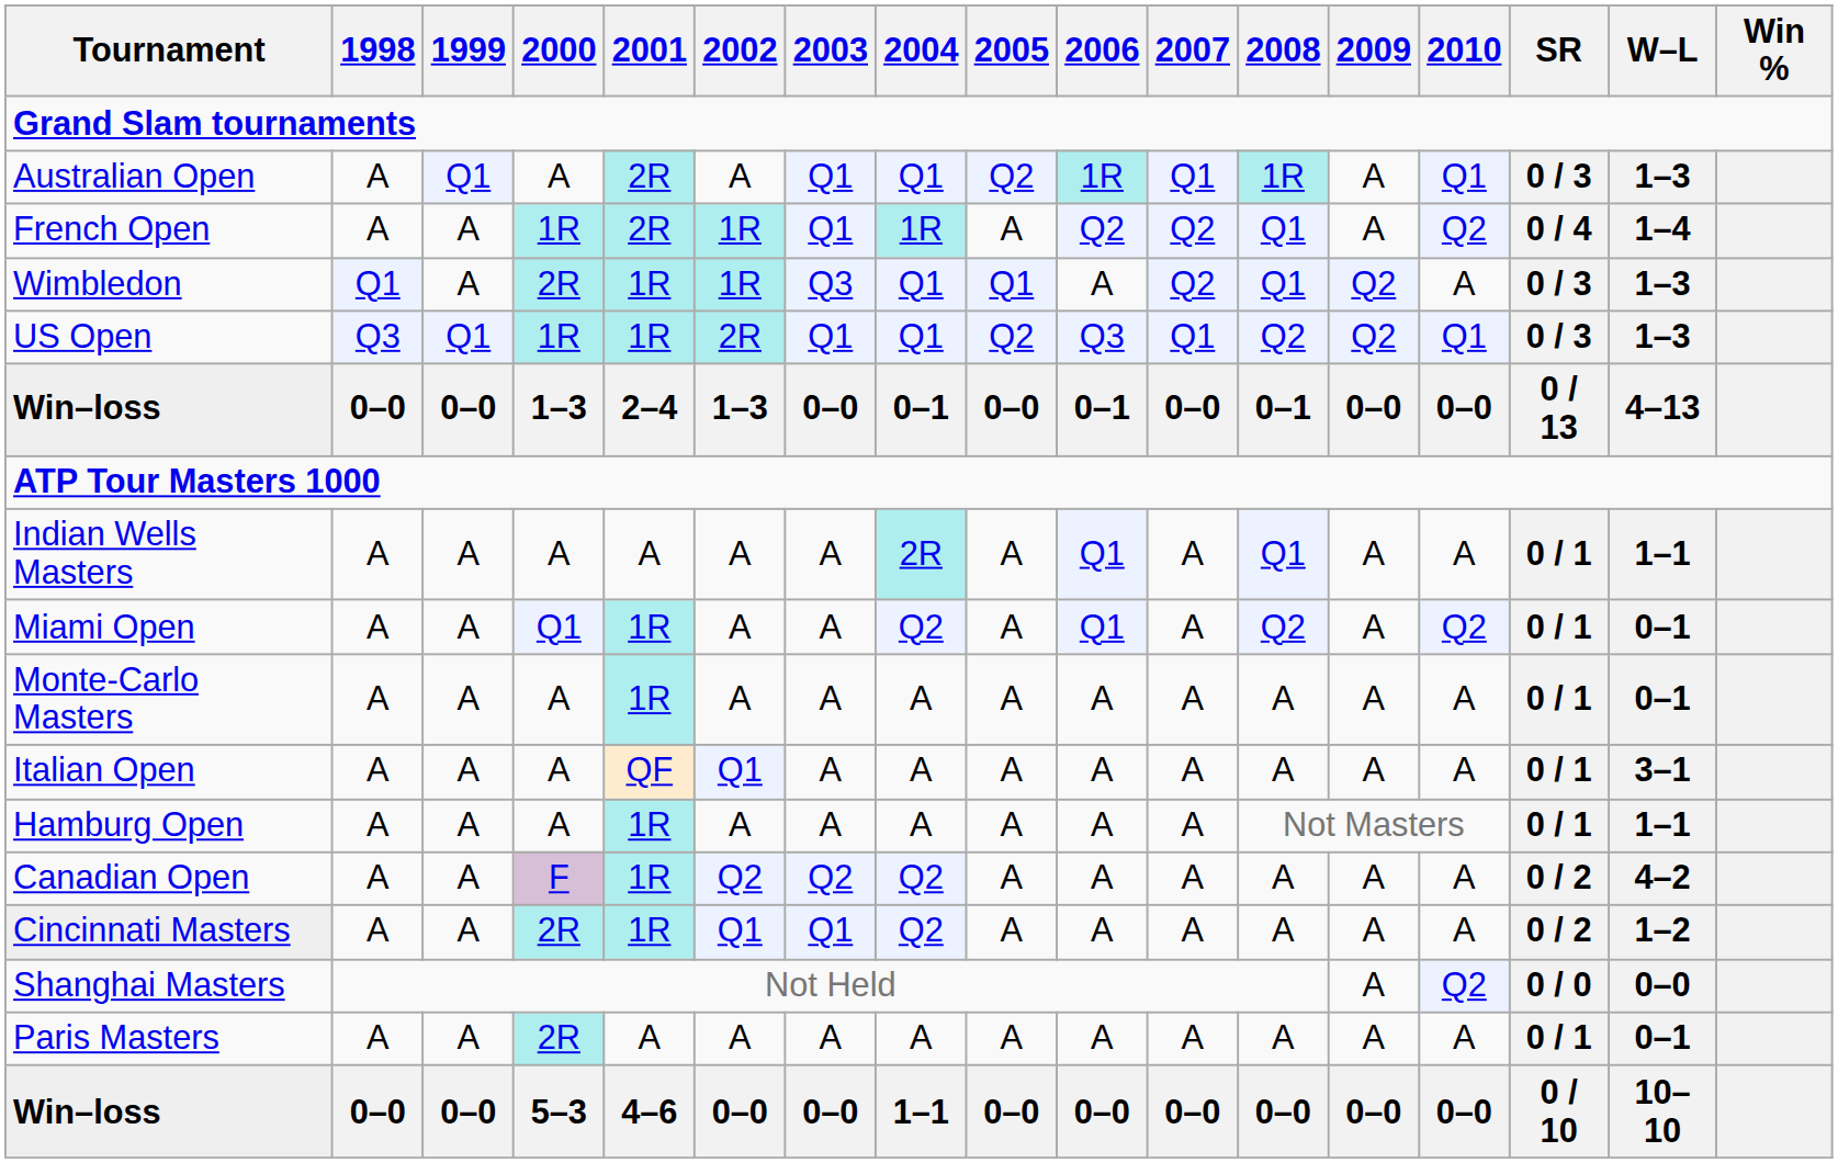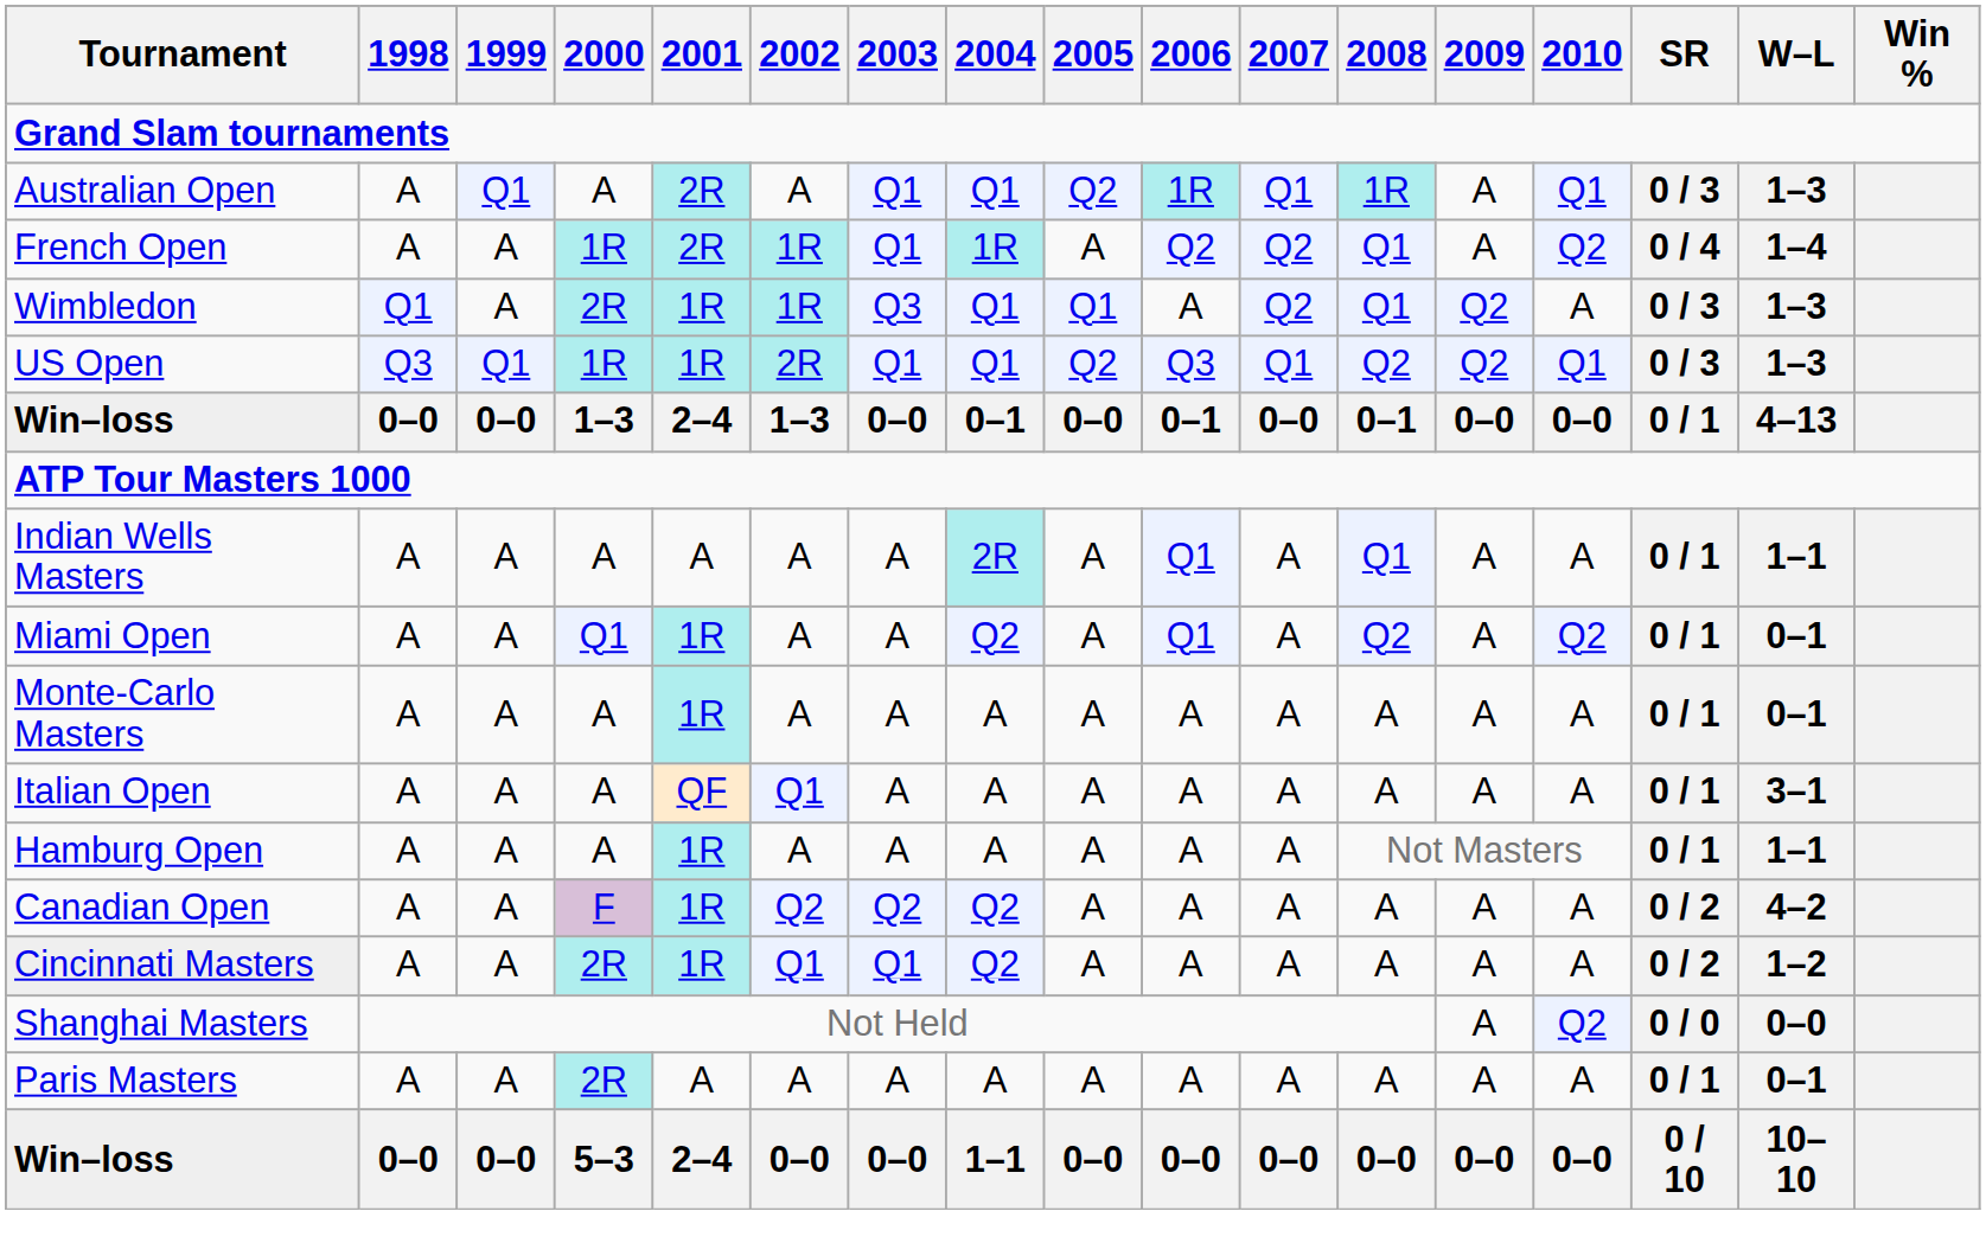 <table class=wikitable style=text-align:center>
 <tr>
 <th>Tournament</th>
 <th><a href='#'>1998</a></th>
 <th><a href='#'>1999</a></th>
 <th><a href='#'>2000</a></th>
 <th><a href='#'>2001</a></th>
 <th><a href='#'>2002</a></th>
 <th><a href='#'>2003</a></th>
 <th><a href='#'>2004</a></th>
 <th><a href='#'>2005</a></th>
 <th><a href='#'>2006</a></th>
 <th><a href='#'>2007</a></th>
 <th><a href='#'>2008</a></th>
 <th><a href='#'>2009</a></th>
 <th><a href='#'>2010</a></th>
 <th>SR</th>
 <th>W–L</th>
 <th>Win %</th>
 </tr>
 <tr>
 <td colspan=25 style=text-align:left><a href='#'><strong>Grand Slam tournaments</strong></a></td>
 </tr>
 <tr>
 <td align=left><a href='#'>Australian Open</a></td>
 <td>A</td>
 <td bgcolor=ecf2ff><a href='#'>Q1</a></td>
 <td>A</td>
 <td bgcolor=afeeee><a href='#'>2R</a></td>
 <td>A</td>
 <td bgcolor=ecf2ff><a href='#'>Q1</a></td>
 <td bgcolor=ecf2ff><a href='#'>Q1</a></td>
 <td bgcolor=ecf2ff><a href='#'>Q2</a></td>
 <td bgcolor=afeeee><a href='#'>1R</a></td>
 <td bgcolor=ecf2ff><a href='#'>Q1</a></td>
 <td bgcolor=afeeee><a href='#'>1R</a></td>
 <td>A</td>
 <td bgcolor=ecf2ff><a href='#'>Q1</a></td>
 <th>0 / 3</th>
 <th>1–3</th>
 <th></th>
 </tr>
 <tr>
 <td align=left><a href='#'>French Open</a></td>
 <td>A</td>
 <td>A</td>
 <td bgcolor=afeeee><a href='#'>1R</a></td>
 <td bgcolor=afeeee><a href='#'>2R</a></td>
 <td bgcolor=afeeee><a href='#'>1R</a></td>
 <td bgcolor=ecf2ff><a href='#'>Q1</a></td>
 <td bgcolor=afeeee><a href='#'>1R</a></td>
 <td>A</td>
 <td bgcolor=ecf2ff><a href='#'>Q2</a></td>
 <td bgcolor=ecf2ff><a href='#'>Q2</a></td>
 <td bgcolor=ecf2ff><a href='#'>Q1</a></td>
 <td>A</td>
 <td bgcolor=ecf2ff><a href='#'>Q2</a></td>
 <th>0 / 4</th>
 <th>1–4</th>
 <th></th>
 </tr>
 <tr>
 <td align=left><a href='#'>Wimbledon</a></td>
 <td bgcolor=ecf2ff><a href='#'>Q1</a></td>
 <td>A</td>
 <td bgcolor=afeeee><a href='#'>2R</a></td>
 <td bgcolor=afeeee><a href='#'>1R</a></td>
 <td bgcolor=afeeee><a href='#'>1R</a></td>
 <td bgcolor=ecf2ff><a href='#'>Q3</a></td>
 <td bgcolor=ecf2ff><a href='#'>Q1</a></td>
 <td bgcolor=ecf2ff><a href='#'>Q1</a></td>
 <td>A</td>
 <td bgcolor=ecf2ff><a href='#'>Q2</a></td>
 <td bgcolor=ecf2ff><a href='#'>Q1</a></td>
 <td bgcolor=ecf2ff><a href='#'>Q2</a></td>
 <td>A</td>
 <th>0 / 3</th>
 <th>1–3</th>
 <th></th>
 </tr>
 <tr>
 <td align=left><a href='#'>US Open</a></td>
 <td bgcolor=ecf2ff><a href='#'>Q3</a></td>
 <td bgcolor=ecf2ff><a href='#'>Q1</a></td>
 <td bgcolor=afeeee><a href='#'>1R</a></td>
 <td bgcolor=afeeee><a href='#'>1R</a></td>
 <td bgcolor=afeeee><a href='#'>2R</a></td>
 <td bgcolor=ecf2ff><a href='#'>Q1</a></td>
 <td bgcolor=ecf2ff><a href='#'>Q1</a></td>
 <td bgcolor=ecf2ff><a href='#'>Q2</a></td>
 <td bgcolor=ecf2ff><a href='#'>Q3</a></td>
 <td bgcolor=ecf2ff><a href='#'>Q1</a></td>
 <td bgcolor=ecf2ff><a href='#'>Q2</a></td>
 <td bgcolor=ecf2ff><a href='#'>Q2</a></td>
 <td bgcolor=ecf2ff><a href='#'>Q1</a></td>
 <th>0 / 3</th>
 <th>1–3</th>
 <th></th>
 </tr>
 <tr style=font-weight:bold;background:#efefef>
 <td style=text-align:left>Win–loss</td>
 <th>0–0</th>
 <th>0–0</th>
 <th>1–3</th>
 <th>2–4</th>
 <th>1–3</th>
 <th>0–0</th>
 <th>0–1</th>
 <th>0–0</th>
 <th>0–1</th>
 <th>0–0</th>
 <th>0–1</th>
 <th>0–0</th>
 <th>0–0</th>
-<th>0 / 13</th>
+<th>0 / 1</th>
 <th>4–13</th>
 <th></th>
 </tr>
 <tr>
 <td colspan=25 style=text-align:left><strong><a href='#'>ATP Tour Masters 1000</a></strong></td>
 </tr>
 <tr>
 <td align=left><a href='#'>Indian Wells Masters</a></td>
 <td>A</td>
 <td>A</td>
 <td>A</td>
 <td>A</td>
 <td>A</td>
 <td>A</td>
 <td bgcolor=afeeee><a href='#'>2R</a></td>
 <td>A</td>
 <td bgcolor=ecf2ff><a href='#'>Q1</a></td>
 <td>A</td>
 <td bgcolor=ecf2ff><a href='#'>Q1</a></td>
 <td>A</td>
 <td>A</td>
 <th>0 / 1</th>
 <th>1–1</th>
 <th></th>
 </tr>
 <tr>
 <td align=left><a href='#'>Miami Open</a></td>
 <td>A</td>
 <td>A</td>
 <td bgcolor=ecf2ff><a href='#'>Q1</a></td>
 <td bgcolor=afeeee><a href='#'>1R</a></td>
 <td>A</td>
 <td>A</td>
 <td bgcolor=ecf2ff><a href='#'>Q2</a></td>
 <td>A</td>
 <td bgcolor=ecf2ff><a href='#'>Q1</a></td>
 <td>A</td>
 <td bgcolor=ecf2ff><a href='#'>Q2</a></td>
 <td>A</td>
 <td bgcolor=ecf2ff><a href='#'>Q2</a></td>
 <th>0 / 1</th>
 <th>0–1</th>
 <th></th>
 </tr>
 <tr>
 <td align=left><a href='#'>Monte-Carlo Masters</a></td>
 <td>A</td>
 <td>A</td>
 <td>A</td>
 <td bgcolor=afeeee><a href='#'>1R</a></td>
 <td>A</td>
 <td>A</td>
 <td>A</td>
 <td>A</td>
 <td>A</td>
 <td>A</td>
 <td>A</td>
 <td>A</td>
 <td>A</td>
 <th>0 / 1</th>
 <th>0–1</th>
 <th></th>
 </tr>
 <tr>
 <td align=left><a href='#'>Italian Open</a></td>
 <td>A</td>
 <td>A</td>
 <td>A</td>
 <td bgcolor=ffebcd><a href='#'>QF</a></td>
 <td bgcolor=ecf2ff><a href='#'>Q1</a></td>
 <td>A</td>
 <td>A</td>
 <td>A</td>
 <td>A</td>
 <td>A</td>
 <td>A</td>
 <td>A</td>
 <td>A</td>
 <th>0 / 1</th>
 <th>3–1</th>
 <th></th>
 </tr>
 <tr>
 <td align=left><a href='#'>Hamburg Open</a></td>
 <td>A</td>
 <td>A</td>
 <td>A</td>
 <td bgcolor=afeeee><a href='#'>1R</a></td>
 <td>A</td>
 <td>A</td>
 <td>A</td>
 <td>A</td>
 <td>A</td>
 <td>A</td>
 <td colspan="3" style="color:#767676">Not Masters</td>
 <th>0 / 1</th>
 <th>1–1</th>
 <th></th>
 </tr>
 <tr>
 <td align=left><a href='#'>Canadian Open</a></td>
 <td>A</td>
 <td>A</td>
 <td bgcolor=thistle><a href='#'>F</a></td>
 <td bgcolor=afeeee><a href='#'>1R</a></td>
 <td bgcolor=ecf2ff><a href='#'>Q2</a></td>
 <td bgcolor=ecf2ff><a href='#'>Q2</a></td>
 <td bgcolor=ecf2ff><a href='#'>Q2</a></td>
 <td>A</td>
 <td>A</td>
 <td>A</td>
 <td>A</td>
 <td>A</td>
 <td>A</td>
 <th>0 / 2</th>
 <th>4–2</th>
 <th></th>
 </tr>
 <tr>
 <td bgcolor=efefef align=left><a href='#'>Cincinnati Masters</a></td>
 <td>A</td>
 <td>A</td>
 <td bgcolor=afeeee><a href='#'>2R</a></td>
 <td bgcolor=afeeee><a href='#'>1R</a></td>
 <td bgcolor=ecf2ff><a href='#'>Q1</a></td>
 <td bgcolor=ecf2ff><a href='#'>Q1</a></td>
 <td bgcolor=ecf2ff><a href='#'>Q2</a></td>
 <td>A</td>
 <td>A</td>
 <td>A</td>
 <td>A</td>
 <td>A</td>
 <td>A</td>
 <th>0 / 2</th>
 <th>1–2</th>
 <th></th>
 </tr>
 <tr>
 <td align=left><a href='#'>Shanghai Masters</a></td>
 <td colspan="11" style="color:#767676">Not Held</td>
 <td>A</td>
 <td bgcolor=ecf2ff><a href='#'>Q2</a></td>
 <th>0 / 0</th>
 <th>0–0</th>
 <th></th>
 </tr>
 <tr>
 <td align=left><a href='#'>Paris Masters</a></td>
 <td>A</td>
 <td>A</td>
 <td bgcolor=afeeee><a href='#'>2R</a></td>
 <td>A</td>
 <td>A</td>
 <td>A</td>
 <td>A</td>
 <td>A</td>
 <td>A</td>
 <td>A</td>
 <td>A</td>
 <td>A</td>
 <td>A</td>
 <th>0 / 1</th>
 <th>0–1</th>
 <th></th>
 </tr>
 <tr style=font-weight:bold;background:#efefef>
 <td style=text-align:left>Win–loss</td>
 <th>0–0</th>
 <th>0–0</th>
 <th>5–3</th>
-<th>4–6</th>
+<th>2–4</th>
 <th>0–0</th>
 <th>0–0</th>
 <th>1–1</th>
 <th>0–0</th>
 <th>0–0</th>
 <th>0–0</th>
 <th>0–0</th>
 <th>0–0</th>
 <th>0–0</th>
 <th>0 / 10</th>
 <th>10–10</th>
 <th></th>
 </tr>
 </table>
